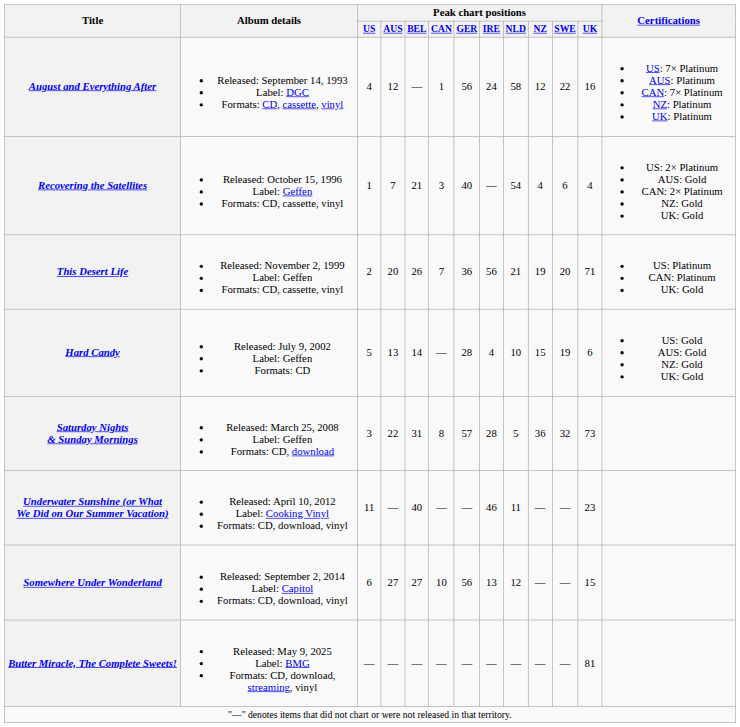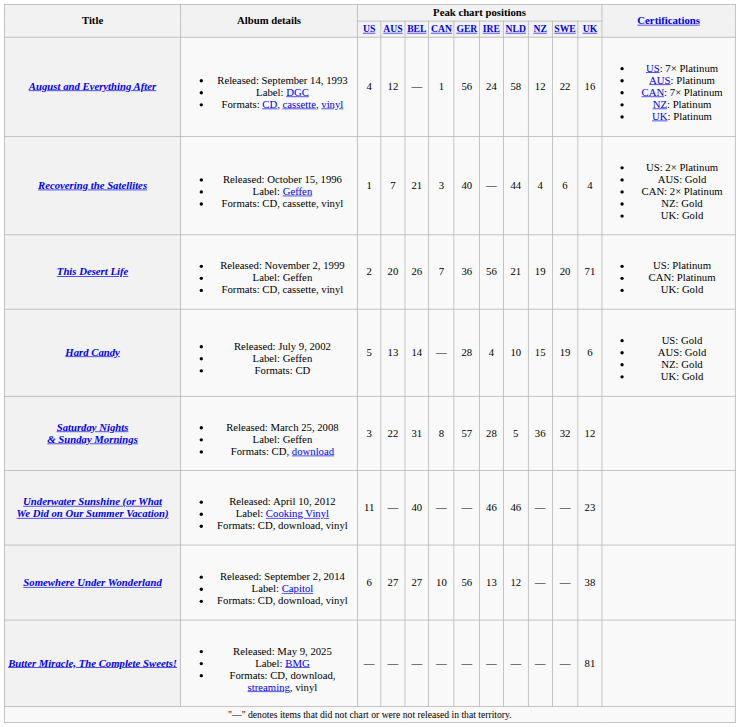 <table class="wikitable plainrowheaders" style="text-align:center;">
 <tr>
 <th scope="col" rowspan="2" style="width:16em;">Title</th>
 <th scope="col" rowspan="2" style="width:16em;">Album details</th>
 <th scope="col" colspan="10">Peak chart positions</th>
 <th rowspan="2" style="width:12em;"><a href='#'>Certifications</a></th>
 </tr>
 <tr>
 <th style="width:2em;font-size:90%;"><a href='#'>US</a><br></th>
 <th style="width:2em;font-size:90%;"><a href='#'>AUS</a><br></th>
 <th style="width:2em;font-size:90%;"><a href='#'>BEL</a><br></th>
 <th style="width:2em;font-size:90%;"><a href='#'>CAN</a><br></th>
 <th style="width:2em;font-size:90%;"><a href='#'>GER</a><br></th>
 <th style="width:2em;font-size:90%;"><a href='#'>IRE</a><br></th>
 <th style="width:2em;font-size:90%;"><a href='#'>NLD</a><br></th>
 <th style="width:2em;font-size:90%;"><a href='#'>NZ</a><br></th>
 <th style="width:2em;font-size:90%;"><a href='#'>SWE</a><br></th>
 <th style="width:2em;font-size:90%;"><a href='#'>UK</a><br></th>
 </tr>
 <tr>
 <th scope="row"><em><a href='#'>August and Everything After</a></em></th>
 <td><br><ul><li>Released: September 14, 1993</li><li>Label: <a href='#'>DGC</a></li><li>Formats: <a href='#'>CD</a>, <a href='#'>cassette</a>, <a href='#'>vinyl</a></li></ul></td>
 <td>4</td>
 <td>12</td>
 <td>—</td>
 <td>1</td>
 <td>56</td>
 <td>24</td>
 <td>58</td>
 <td>12</td>
 <td>22</td>
 <td>16</td>
 <td><br><ul><li><a href='#'>US</a>: 7× Platinum</li><li><a href='#'>AUS</a>: Platinum</li><li><a href='#'>CAN</a>: 7× Platinum</li><li><a href='#'>NZ</a>: Platinum</li><li><a href='#'>UK</a>: Platinum</li></ul></td>
 </tr>
 <tr>
 <th scope="row"><em><a href='#'>Recovering the Satellites</a></em></th>
 <td><br><ul><li>Released: October 15, 1996</li><li>Label: <a href='#'>Geffen</a></li><li>Formats: CD, cassette, vinyl</li></ul></td>
 <td>1</td>
 <td>7</td>
 <td>21</td>
 <td>3</td>
 <td>40</td>
 <td>—</td>
-<td>54</td>
+<td>44</td>
 <td>4</td>
 <td>6</td>
 <td>4</td>
 <td><br><ul><li>US: 2× Platinum</li><li>AUS: Gold</li><li>CAN: 2× Platinum</li><li>NZ: Gold</li><li>UK: Gold</li></ul></td>
 </tr>
 <tr>
 <th scope="row"><em><a href='#'>This Desert Life</a></em></th>
 <td><br><ul><li>Released: November 2, 1999</li><li>Label: Geffen</li><li>Formats: CD, cassette, vinyl</li></ul></td>
 <td>2</td>
 <td>20</td>
 <td>26</td>
 <td>7</td>
 <td>36</td>
 <td>56</td>
 <td>21</td>
 <td>19</td>
 <td>20</td>
 <td>71</td>
 <td><br><ul><li>US: Platinum</li><li>CAN: Platinum</li><li>UK: Gold</li></ul></td>
 </tr>
 <tr>
 <th scope="row"><em><a href='#'>Hard Candy</a></em></th>
 <td><br><ul><li>Released: July 9, 2002</li><li>Label: Geffen</li><li>Formats: CD</li></ul></td>
 <td>5</td>
 <td>13</td>
 <td>14</td>
 <td>—</td>
 <td>28</td>
 <td>4</td>
 <td>10</td>
 <td>15</td>
 <td>19</td>
 <td>6</td>
 <td><br><ul><li>US: Gold</li><li>AUS: Gold</li><li>NZ: Gold</li><li>UK: Gold</li></ul></td>
 </tr>
 <tr>
 <th scope="row"><em><a href='#'>Saturday Nights<br>& Sunday Mornings</a></em></th>
 <td><br><ul><li>Released: March 25, 2008</li><li>Label: Geffen</li><li>Formats: CD, <a href='#'>download</a></li></ul></td>
 <td>3</td>
 <td>22</td>
 <td>31</td>
 <td>8</td>
 <td>57</td>
 <td>28</td>
 <td>5</td>
 <td>36</td>
 <td>32</td>
-<td>73</td>
+<td>12</td>
 <td></td>
 </tr>
 <tr>
 <th scope="row"><em><a href='#'>Underwater Sunshine (or What<br>We Did on Our Summer Vacation)</a></em></th>
 <td><br><ul><li>Released: April 10, 2012</li><li>Label: <a href='#'>Cooking Vinyl</a></li><li>Formats: CD, download, vinyl</li></ul></td>
 <td>11</td>
 <td>—</td>
 <td>40</td>
 <td>—</td>
 <td>—</td>
 <td>46</td>
-<td>11</td>
+<td>46</td>
 <td>—</td>
 <td>—</td>
 <td>23</td>
 <td></td>
 </tr>
 <tr>
 <th scope="row"><em><a href='#'>Somewhere Under Wonderland</a></em></th>
 <td><br><ul><li>Released: September 2, 2014</li><li>Label: <a href='#'>Capitol</a></li><li>Formats: CD, download, vinyl</li></ul></td>
 <td>6</td>
 <td>27</td>
 <td>27</td>
 <td>10</td>
 <td>56</td>
 <td>13</td>
 <td>12</td>
 <td>—</td>
 <td>—</td>
-<td>15</td>
+<td>38</td>
 <td></td>
 </tr>
 <tr>
 <th scope="row"><em><a href='#'>Butter Miracle, The Complete Sweets!</a></em></th>
 <td><br><ul><li>Released: May 9, 2025</li><li>Label: <a href='#'>BMG</a></li><li>Formats: CD, download, <a href='#'>streaming</a>, vinyl</li></ul></td>
 <td>—</td>
 <td>—</td>
 <td>—</td>
 <td>—</td>
 <td>—</td>
 <td>—</td>
 <td>—</td>
 <td>—</td>
 <td>—</td>
 <td>81</td>
 <td></td>
 </tr>
 <tr>
 <td align="center" colspan="15" style="font-size:90%">"—" denotes items that did not chart or were not released in that territory.</td>
 </tr>
 </table>
